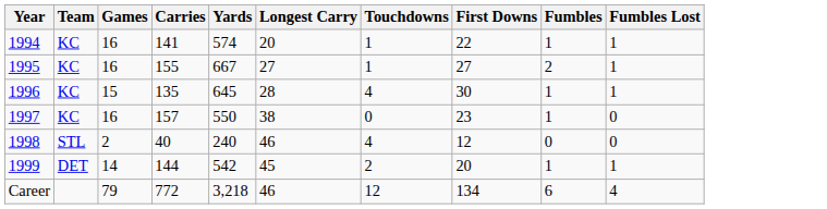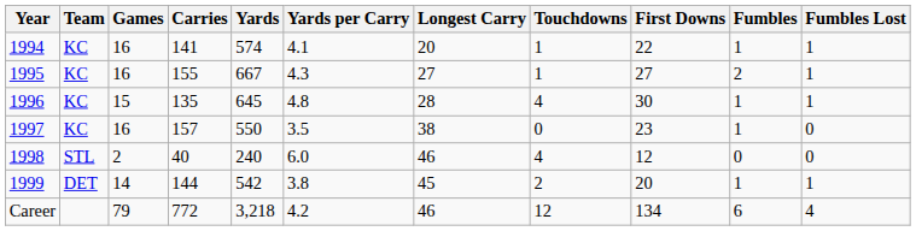 <table class="wikitable">
 <tr>
 <th>Year</th>
 <th>Team</th>
 <th>Games</th>
 <th>Carries</th>
 <th>Yards</th>
+<th>Yards per Carry</th>
 <th>Longest Carry</th>
 <th>Touchdowns</th>
 <th>First Downs</th>
 <th>Fumbles</th>
 <th>Fumbles Lost</th>
 </tr>
 <tr>
 <td><a href='#'>1994</a></td>
 <td><a href='#'>KC</a></td>
 <td>16</td>
 <td>141</td>
 <td>574</td>
+<td>4.1</td>
 <td>20</td>
 <td>1</td>
 <td>22</td>
 <td>1</td>
 <td>1</td>
 </tr>
 <tr>
 <td><a href='#'>1995</a></td>
 <td><a href='#'>KC</a></td>
 <td>16</td>
 <td>155</td>
 <td>667</td>
+<td>4.3</td>
 <td>27</td>
 <td>1</td>
 <td>27</td>
 <td>2</td>
 <td>1</td>
 </tr>
 <tr>
 <td><a href='#'>1996</a></td>
 <td><a href='#'>KC</a></td>
 <td>15</td>
 <td>135</td>
 <td>645</td>
+<td>4.8</td>
 <td>28</td>
 <td>4</td>
 <td>30</td>
 <td>1</td>
 <td>1</td>
 </tr>
 <tr>
 <td><a href='#'>1997</a></td>
 <td><a href='#'>KC</a></td>
 <td>16</td>
 <td>157</td>
 <td>550</td>
+<td>3.5</td>
 <td>38</td>
 <td>0</td>
 <td>23</td>
 <td>1</td>
 <td>0</td>
 </tr>
 <tr>
 <td><a href='#'>1998</a></td>
 <td><a href='#'>STL</a></td>
 <td>2</td>
 <td>40</td>
 <td>240</td>
+<td>6.0</td>
 <td>46</td>
 <td>4</td>
 <td>12</td>
 <td>0</td>
 <td>0</td>
 </tr>
 <tr>
 <td><a href='#'>1999</a></td>
 <td><a href='#'>DET</a></td>
 <td>14</td>
 <td>144</td>
 <td>542</td>
+<td>3.8</td>
 <td>45</td>
 <td>2</td>
 <td>20</td>
 <td>1</td>
 <td>1</td>
 </tr>
 <tr>
 <td>Career</td>
 <td></td>
 <td>79</td>
 <td>772</td>
 <td>3,218</td>
+<td>4.2</td>
 <td>46</td>
 <td>12</td>
 <td>134</td>
 <td>6</td>
 <td>4</td>
 </tr>
 </table>
